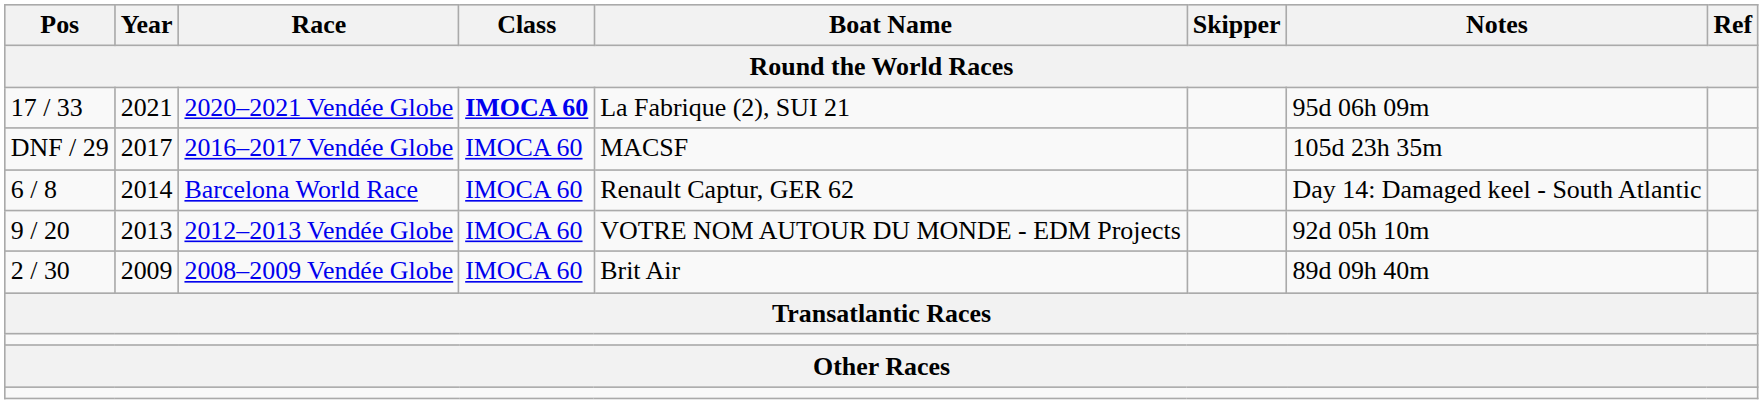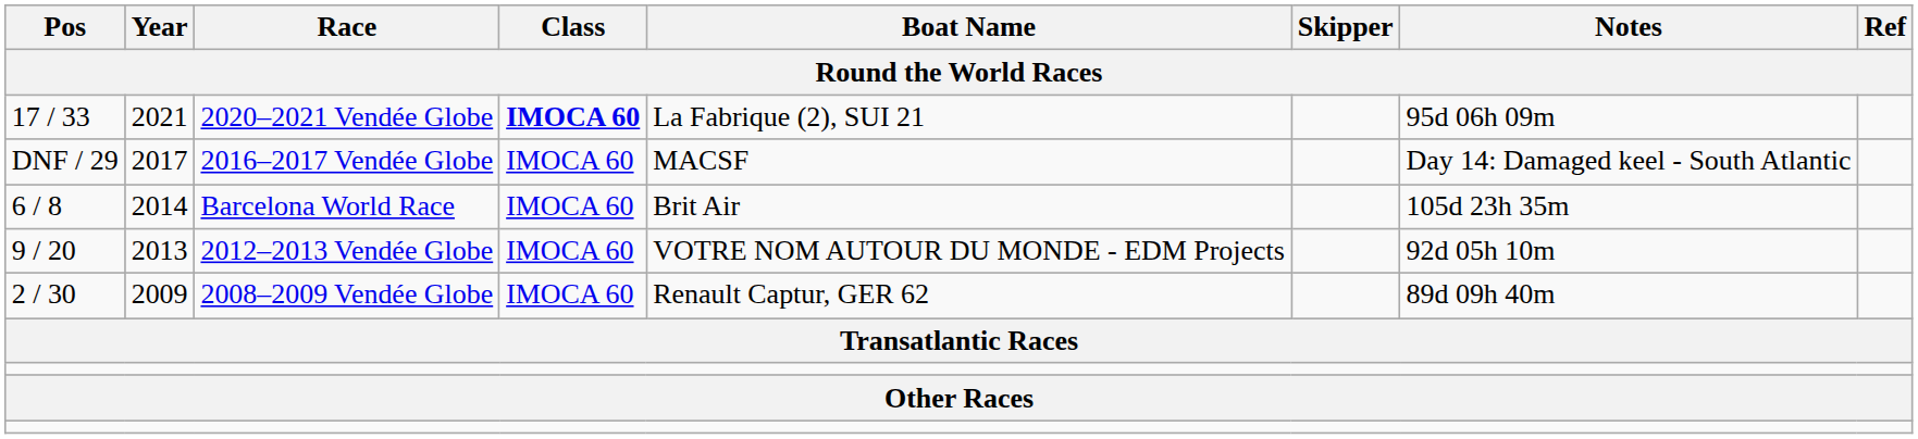 <table class="wikitable sortable">
 <tr>
 <th>Pos</th>
 <th>Year</th>
 <th>Race</th>
 <th>Class</th>
 <th>Boat Name</th>
 <th>Skipper</th>
 <th>Notes</th>
 <th>Ref</th>
 </tr>
 <tr>
 <th colspan = 8><strong>Round the World Races</strong></th>
 </tr>
 <tr>
 <td>17 / 33</td>
 <td>2021</td>
 <td><a href='#'>2020–2021 Vendée Globe</a></td>
 <td><strong><a href='#'>IMOCA 60</a></strong></td>
 <td>La Fabrique (2), SUI 21</td>
 <td></td>
 <td>95d 06h 09m</td>
 <td></td>
 </tr>
 <tr>
 <td>DNF / 29</td>
 <td>2017</td>
 <td><a href='#'>2016–2017 Vendée Globe</a></td>
 <td><a href='#'>IMOCA 60</a></td>
 <td>MACSF</td>
 <td></td>
-<td>105d 23h 35m</td>
+<td>Day 14: Damaged keel - South Atlantic</td>
 <td></td>
 </tr>
 <tr>
 <td>6 / 8</td>
 <td>2014</td>
 <td><a href='#'>Barcelona World Race</a></td>
 <td><a href='#'>IMOCA 60</a></td>
-<td>Renault Captur, GER 62</td>
+<td>Brit Air</td>
 <td> <br> </td>
-<td>Day 14: Damaged keel - South Atlantic</td>
+<td>105d 23h 35m</td>
 <td></td>
 </tr>
 <tr>
 <td>9 / 20</td>
 <td>2013</td>
 <td><a href='#'>2012–2013 Vendée Globe</a></td>
 <td><a href='#'>IMOCA 60</a></td>
 <td>VOTRE NOM AUTOUR DU MONDE - EDM Projects</td>
 <td></td>
 <td>92d 05h 10m</td>
 <td></td>
 </tr>
 <tr>
 <td>2 / 30</td>
 <td>2009</td>
 <td><a href='#'>2008–2009 Vendée Globe</a></td>
 <td><a href='#'>IMOCA 60</a></td>
-<td>Brit Air</td>
+<td>Renault Captur, GER 62</td>
 <td></td>
 <td>89d 09h 40m</td>
 <td></td>
 </tr>
 <tr>
 <th colspan = 8><strong>Transatlantic Races</strong></th>
 </tr>
 <tr>
 <td colspan="8"></td>
 </tr>
 <tr>
 <th colspan = 8><strong>Other Races</strong></th>
 </tr>
 <tr>
 <td colspan="8"></td>
 </tr>
 </table>
